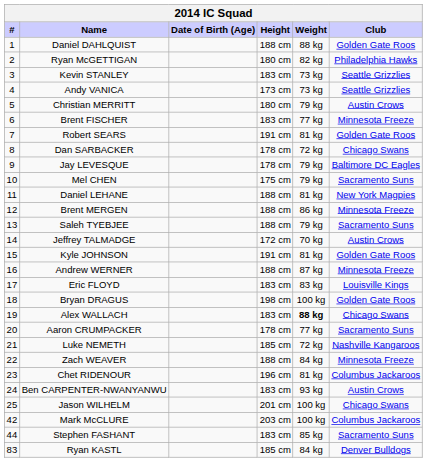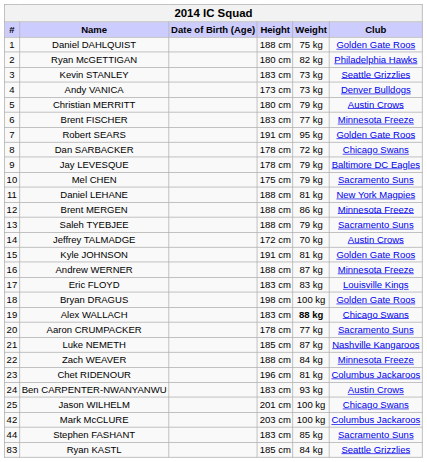 <table class="wikitable collapsible collapsed" style="font-size: 85%; text-align:center;">
 <tr valign="top">
 <th colspan="6" width="500"><big>2014 IC Squad</big></th>
 </tr>
 <tr>
 <th style="background:#ccf;">#</th>
 <th style="background:#ccf;">Name</th>
 <th style="background:#ccf">Date of Birth (Age)</th>
 <th style="background:#ccf">Height</th>
 <th style="background:#ccf">Weight</th>
 <th style="background:#ccf">Club</th>
 </tr>
 <tr>
 <td>1</td>
 <td>Daniel DAHLQUIST</td>
 <td></td>
 <td>188 cm</td>
-<td>88 kg</td>
+<td>75 kg</td>
 <td> <a href='#'>Golden Gate Roos</a></td>
 </tr>
 <tr>
 <td>2</td>
 <td>Ryan McGETTIGAN</td>
 <td></td>
 <td>180 cm</td>
 <td>82 kg</td>
 <td> <a href='#'>Philadelphia Hawks</a></td>
 </tr>
 <tr>
 <td>3</td>
 <td>Kevin STANLEY</td>
 <td></td>
 <td>183 cm</td>
 <td>73 kg</td>
 <td> <a href='#'>Seattle Grizzlies</a></td>
 </tr>
 <tr>
 <td>4</td>
 <td>Andy VANICA</td>
 <td></td>
 <td>173 cm</td>
 <td>73 kg</td>
-<td> <a href='#'>Seattle Grizzlies</a></td>
+<td> <a href='#'>Denver Bulldogs</a></td>
 </tr>
 <tr>
 <td>5</td>
 <td>Christian MERRITT</td>
 <td></td>
 <td>180 cm</td>
 <td>79 kg</td>
 <td> <a href='#'>Austin Crows</a></td>
 </tr>
 <tr>
 <td>6</td>
 <td>Brent FISCHER</td>
 <td></td>
 <td>183 cm</td>
 <td>77 kg</td>
 <td> <a href='#'>Minnesota Freeze</a></td>
 </tr>
 <tr>
 <td>7</td>
 <td>Robert SEARS</td>
 <td></td>
 <td>191 cm</td>
-<td>81 kg</td>
+<td>95 kg</td>
 <td> <a href='#'>Golden Gate Roos</a></td>
 </tr>
 <tr>
 <td>8</td>
 <td>Dan SARBACKER</td>
 <td></td>
 <td>178 cm</td>
 <td>72 kg</td>
 <td> <a href='#'>Chicago Swans</a></td>
 </tr>
 <tr>
 <td>9</td>
 <td>Jay LEVESQUE</td>
 <td></td>
 <td>178 cm</td>
 <td>79 kg</td>
 <td> <a href='#'>Baltimore DC Eagles</a></td>
 </tr>
 <tr>
 <td>10</td>
 <td>Mel CHEN</td>
 <td></td>
 <td>175 cm</td>
 <td>79 kg</td>
 <td> <a href='#'>Sacramento Suns</a></td>
 </tr>
 <tr>
 <td>11</td>
 <td>Daniel LEHANE</td>
 <td></td>
 <td>188 cm</td>
 <td>81 kg</td>
 <td> <a href='#'>New York Magpies</a></td>
 </tr>
 <tr>
 <td>12</td>
 <td>Brent MERGEN</td>
 <td></td>
 <td>188 cm</td>
 <td>86 kg</td>
 <td> <a href='#'>Minnesota Freeze</a></td>
 </tr>
 <tr>
 <td>13</td>
 <td>Saleh TYEBJEE</td>
 <td></td>
 <td>188 cm</td>
 <td>79 kg</td>
 <td> <a href='#'>Sacramento Suns</a></td>
 </tr>
 <tr>
 <td>14</td>
 <td>Jeffrey TALMADGE</td>
 <td></td>
 <td>172 cm</td>
 <td>70 kg</td>
 <td> <a href='#'>Austin Crows</a></td>
 </tr>
 <tr>
 <td>15</td>
 <td>Kyle JOHNSON</td>
 <td></td>
 <td>191 cm</td>
 <td>81 kg</td>
 <td> <a href='#'>Golden Gate Roos</a></td>
 </tr>
 <tr>
 <td>16</td>
 <td>Andrew WERNER</td>
 <td></td>
 <td>188 cm</td>
 <td>87 kg</td>
 <td> <a href='#'>Minnesota Freeze</a></td>
 </tr>
 <tr>
 <td>17</td>
 <td>Eric FLOYD</td>
 <td></td>
 <td>183 cm</td>
 <td>83 kg</td>
 <td> <a href='#'>Louisville Kings</a></td>
 </tr>
 <tr>
 <td>18</td>
 <td>Bryan DRAGUS</td>
 <td></td>
 <td>198 cm</td>
 <td>100 kg</td>
 <td> <a href='#'>Golden Gate Roos</a></td>
 </tr>
 <tr>
 <td>19</td>
 <td>Alex WALLACH</td>
 <td></td>
 <td>183 cm</td>
 <td><strong>88 kg</strong></td>
 <td> <a href='#'>Chicago Swans</a></td>
 </tr>
 <tr>
 <td>20</td>
 <td>Aaron CRUMPACKER</td>
 <td></td>
 <td>178 cm</td>
 <td>77 kg</td>
 <td> <a href='#'>Sacramento Suns</a></td>
 </tr>
 <tr>
 <td>21</td>
 <td>Luke NEMETH</td>
 <td></td>
 <td>185 cm</td>
-<td>72 kg</td>
+<td>87 kg</td>
 <td> <a href='#'>Nashville Kangaroos</a></td>
 </tr>
 <tr>
 <td>22</td>
 <td>Zach WEAVER</td>
 <td></td>
 <td>188 cm</td>
 <td>84 kg</td>
 <td> <a href='#'>Minnesota Freeze</a></td>
 </tr>
 <tr>
 <td>23</td>
 <td>Chet RIDENOUR</td>
 <td></td>
 <td>196 cm</td>
 <td>81 kg</td>
 <td> <a href='#'>Columbus Jackaroos</a></td>
 </tr>
 <tr>
 <td>24</td>
 <td>Ben CARPENTER-NWANYANWU</td>
 <td></td>
 <td>183 cm</td>
 <td>93 kg</td>
 <td> <a href='#'>Austin Crows</a></td>
 </tr>
 <tr>
 <td>25</td>
 <td>Jason WILHELM</td>
 <td></td>
 <td>201 cm</td>
 <td>100 kg</td>
 <td> <a href='#'>Chicago Swans</a></td>
 </tr>
 <tr>
 <td>42</td>
 <td>Mark McCLURE</td>
 <td></td>
 <td>203 cm</td>
 <td>100 kg</td>
 <td> <a href='#'>Columbus Jackaroos</a></td>
 </tr>
 <tr>
 <td>44</td>
 <td>Stephen FASHANT</td>
 <td></td>
 <td>183 cm</td>
 <td>85 kg</td>
 <td> <a href='#'>Sacramento Suns</a></td>
 </tr>
 <tr>
 <td>83</td>
 <td>Ryan KASTL</td>
 <td></td>
 <td>185 cm</td>
 <td>84 kg</td>
-<td> <a href='#'>Denver Bulldogs</a></td>
+<td> <a href='#'>Seattle Grizzlies</a></td>
 </tr>
 </table>
